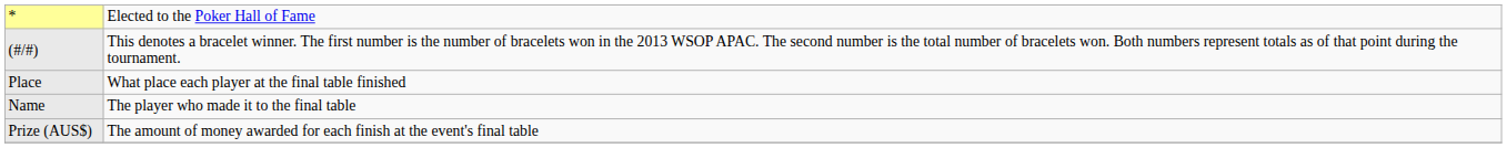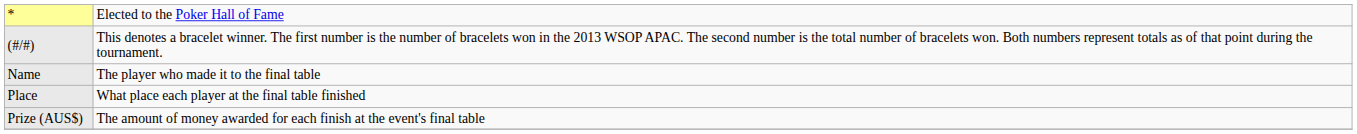 <table class="wikitable">
 <tr>
 <td style="background-color:#FFFF99; width:6em;">*</td>
 <td>Elected to the <a href='#'>Poker Hall of Fame</a></td>
 </tr>
 <tr>
 <td style="background-color: #E9E9E9;">(#/#)</td>
 <td>This denotes a bracelet winner.  The first number is the number of bracelets won in the 2013 WSOP APAC. The second number is the total number of bracelets won. Both numbers represent totals as of that point during the tournament.</td>
 </tr>
 <tr>
+<td style="background: #E9E9E9;">Name</td>
+<td>The player who made it to the final table</td>
+</tr>
+<tr>
 <td style="background: #E9E9E9;">Place</td>
 <td>What place each player at the final table finished</td>
-</tr>
-<tr>
-<td style="background: #E9E9E9;">Name</td>
-<td>The player who made it to the final table</td>
 </tr>
 <tr>
 <td style="background: #E9E9E9;">Prize (AUS$)</td>
 <td>The amount of money awarded for each finish at the event's final table</td>
 </tr>
 <tr>
 </tr>
 </table>
